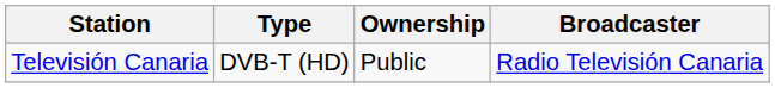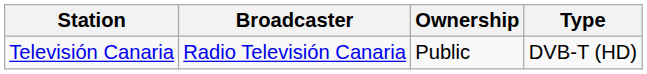 <table class="wikitable">
 <tr>
 <th>Station</th>
+<th>Broadcaster</th>
+<th>Ownership</th>
 <th>Type</th>
-<th>Ownership</th>
-<th>Broadcaster</th>
 </tr>
 <tr>
 <td><a href='#'>Televisión Canaria</a></td>
+<td><a href='#'>Radio Televisión Canaria</a></td>
+<td>Public</td>
 <td>DVB-T (HD)</td>
-<td>Public</td>
-<td><a href='#'>Radio Televisión Canaria</a></td>
 </tr>
 </table>
